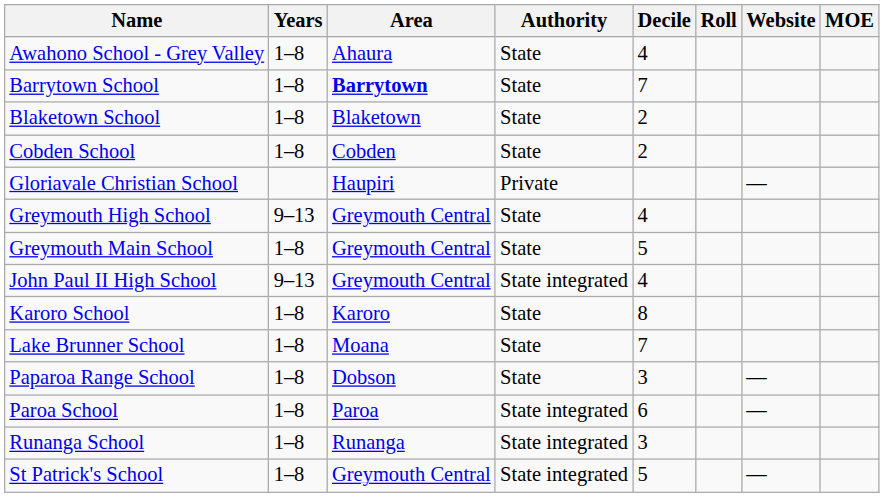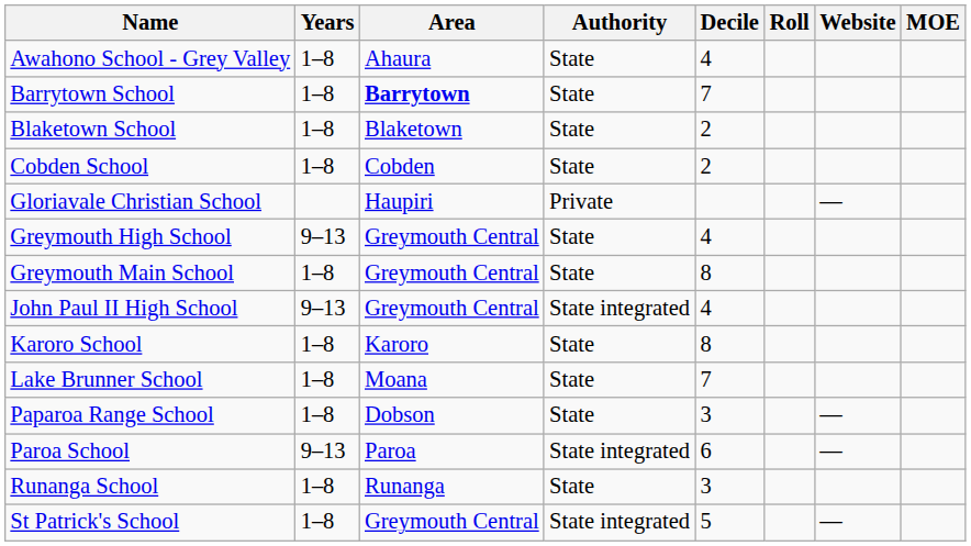 <table class="wikitable sortable">
 <tr>
 <th>Name</th>
 <th>Years</th>
 <th>Area</th>
 <th>Authority</th>
 <th>Decile</th>
 <th>Roll</th>
 <th>Website</th>
 <th>MOE</th>
 </tr>
 <tr>
 <td><a href='#'>Awahono School - Grey Valley</a></td>
 <td>1–8</td>
 <td><a href='#'>Ahaura</a></td>
 <td>State</td>
 <td>4</td>
 <td></td>
 <td></td>
 <td></td>
 </tr>
 <tr>
 <td><a href='#'>Barrytown School</a></td>
 <td>1–8</td>
 <td><strong><a href='#'>Barrytown</a></strong></td>
 <td>State</td>
 <td>7</td>
 <td></td>
 <td></td>
 <td></td>
 </tr>
 <tr>
 <td><a href='#'>Blaketown School</a></td>
 <td>1–8</td>
 <td><a href='#'>Blaketown</a></td>
 <td>State</td>
 <td>2</td>
 <td></td>
 <td></td>
 <td></td>
 </tr>
 <tr>
 <td><a href='#'>Cobden School</a></td>
 <td>1–8</td>
 <td><a href='#'>Cobden</a></td>
 <td>State</td>
 <td>2</td>
 <td></td>
 <td></td>
 <td></td>
 </tr>
 <tr>
 <td><a href='#'>Gloriavale Christian School</a></td>
 <td></td>
 <td><a href='#'>Haupiri</a></td>
 <td>Private</td>
 <td></td>
 <td></td>
 <td>—</td>
 <td></td>
 </tr>
 <tr>
 <td><a href='#'>Greymouth High School</a></td>
 <td>9–13</td>
 <td><a href='#'>Greymouth Central</a></td>
 <td>State</td>
 <td>4</td>
 <td></td>
 <td></td>
 <td></td>
 </tr>
 <tr>
 <td><a href='#'>Greymouth Main School</a></td>
 <td>1–8</td>
 <td><a href='#'>Greymouth Central</a></td>
 <td>State</td>
-<td>5</td>
+<td>8</td>
 <td></td>
 <td></td>
 <td></td>
 </tr>
 <tr>
 <td><a href='#'>John Paul II High School</a></td>
 <td>9–13</td>
 <td><a href='#'>Greymouth Central</a></td>
 <td>State integrated</td>
 <td>4</td>
 <td></td>
 <td></td>
 <td></td>
 </tr>
 <tr>
 <td><a href='#'>Karoro School</a></td>
 <td>1–8</td>
 <td><a href='#'>Karoro</a></td>
 <td>State</td>
 <td>8</td>
 <td></td>
 <td></td>
 <td></td>
 </tr>
 <tr>
 <td><a href='#'>Lake Brunner School</a></td>
 <td>1–8</td>
 <td><a href='#'>Moana</a></td>
 <td>State</td>
 <td>7</td>
 <td></td>
 <td></td>
 <td></td>
 </tr>
 <tr>
 <td><a href='#'>Paparoa Range School</a></td>
 <td>1–8</td>
 <td><a href='#'>Dobson</a></td>
 <td>State</td>
 <td>3</td>
 <td></td>
 <td>—</td>
 <td></td>
 </tr>
 <tr>
 <td><a href='#'>Paroa School</a></td>
-<td>1–8</td>
+<td>9–13</td>
 <td><a href='#'>Paroa</a></td>
 <td>State integrated</td>
 <td>6</td>
 <td></td>
 <td>—</td>
 <td></td>
 </tr>
 <tr>
 <td><a href='#'>Runanga School</a></td>
 <td>1–8</td>
 <td><a href='#'>Runanga</a></td>
-<td>State integrated</td>
+<td>State</td>
 <td>3</td>
 <td></td>
 <td></td>
 <td></td>
 </tr>
 <tr>
 <td><a href='#'>St Patrick's School</a></td>
 <td>1–8</td>
 <td><a href='#'>Greymouth Central</a></td>
 <td>State integrated</td>
 <td>5</td>
 <td></td>
 <td>—</td>
 <td></td>
 </tr>
 </table>
